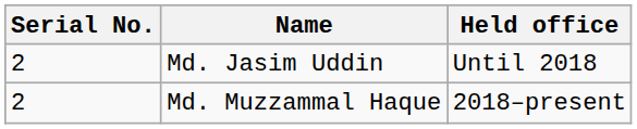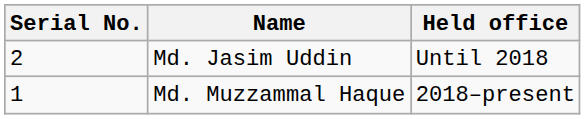 <table class="wikitable">
 <tr>
 <th>Serial No.</th>
 <th>Name</th>
 <th>Held office</th>
 </tr>
 <tr>
 <td>2</td>
 <td>Md. Jasim Uddin</td>
 <td>Until 2018</td>
 </tr>
 <tr>
-<td>2</td>
+<td>1</td>
 <td>Md. Muzzammal Haque</td>
 <td>2018–present</td>
 </tr>
 </table>
